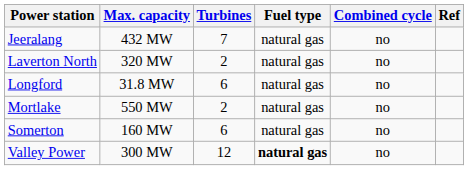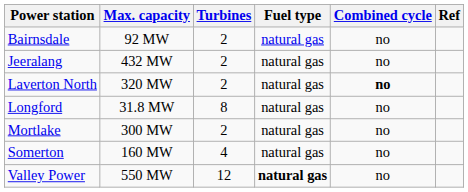 <table class="wikitable sortable" style="text-align: center">
 <tr>
 <th>Power station</th>
 <th><a href='#'>Max. capacity</a></th>
 <th><a href='#'>Turbines</a></th>
 <th>Fuel type</th>
 <th><a href='#'>Combined cycle</a></th>
 <th>Ref</th>
 </tr>
 <tr>
+<td align="left"><a href='#'>Bairnsdale</a></td>
+<td>92 MW</td>
+<td>2</td>
+<td><a href='#'>natural gas</a></td>
+<td>no</td>
+<td></td>
+</tr>
+<tr>
 <td align="left"><a href='#'>Jeeralang</a></td>
 <td>432 MW</td>
-<td>7</td>
+<td>2</td>
 <td>natural gas</td>
 <td>no</td>
 <td></td>
 </tr>
 <tr>
 <td align="left"><a href='#'>Laverton North</a></td>
 <td>320 MW</td>
 <td>2</td>
 <td>natural gas</td>
-<td>no</td>
+<td><strong>no</strong></td>
 <td></td>
 </tr>
 <tr>
 <td align="left"><a href='#'>Longford</a></td>
 <td>31.8 MW</td>
-<td>6</td>
+<td>8</td>
 <td>natural gas</td>
 <td>no</td>
 <td></td>
 </tr>
 <tr>
 <td align="left"><a href='#'>Mortlake</a></td>
-<td>550 MW</td>
+<td>300 MW</td>
 <td>2</td>
 <td>natural gas</td>
 <td>no</td>
 <td></td>
 </tr>
 <tr>
 <td align="left"><a href='#'>Somerton</a></td>
 <td>160 MW</td>
-<td>6</td>
+<td>4</td>
 <td>natural gas</td>
 <td>no</td>
 <td></td>
 </tr>
 <tr>
 <td align="left"><a href='#'>Valley Power</a></td>
-<td>300 MW</td>
+<td>550 MW</td>
 <td>12</td>
 <td><strong>natural gas</strong></td>
 <td>no</td>
 <td></td>
 </tr>
 </table>
